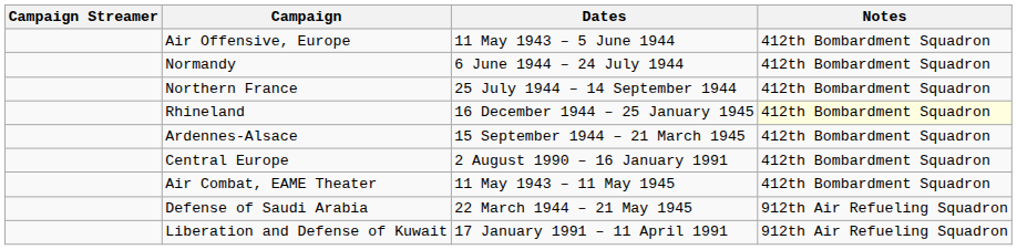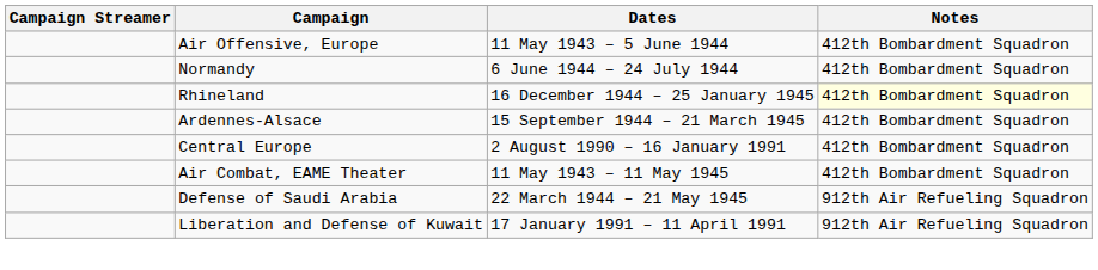 <table class="wikitable">
 <tr style="background:#efefef;">
 <th>Campaign Streamer</th>
 <th>Campaign</th>
 <th>Dates</th>
 <th>Notes</th>
 </tr>
 <tr>
 <td></td>
 <td>Air Offensive, Europe</td>
 <td>11 May 1943 – 5 June 1944</td>
 <td>412th Bombardment Squadron</td>
 </tr>
 <tr>
 <td></td>
 <td>Normandy</td>
 <td>6 June 1944 – 24 July 1944</td>
-<td>412th Bombardment Squadron</td>
-</tr>
-<tr>
-<td></td>
-<td>Northern France</td>
-<td>25 July 1944 – 14 September 1944</td>
 <td>412th Bombardment Squadron</td>
 </tr>
 <tr>
 <td></td>
 <td>Rhineland</td>
 <td>16 December 1944 – 25 January 1945</td>
 <td style="background: lightyellow;">412th Bombardment Squadron</td>
 </tr>
 <tr>
 <td></td>
 <td>Ardennes-Alsace</td>
 <td>15 September 1944 – 21 March 1945</td>
 <td>412th Bombardment Squadron</td>
 </tr>
 <tr>
 <td></td>
 <td>Central Europe</td>
 <td>2 August 1990 – 16 January 1991</td>
 <td>412th Bombardment Squadron</td>
 </tr>
 <tr>
 <td></td>
 <td>Air Combat, EAME Theater</td>
 <td>11 May 1943 – 11 May 1945</td>
 <td>412th Bombardment Squadron</td>
 </tr>
 <tr>
 <td></td>
 <td>Defense of Saudi Arabia</td>
 <td>22 March 1944 – 21 May 1945</td>
 <td>912th Air Refueling Squadron</td>
 </tr>
 <tr>
 <td></td>
 <td>Liberation and Defense of Kuwait</td>
 <td>17 January 1991 – 11 April 1991</td>
 <td>912th Air Refueling Squadron</td>
 </tr>
 </table>
